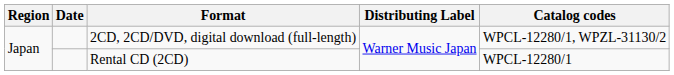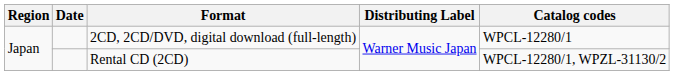 <table class="wikitable">
 <tr>
 <th>Region</th>
 <th>Date</th>
 <th>Format</th>
 <th>Distributing Label</th>
 <th>Catalog codes</th>
 </tr>
 <tr>
 <td rowspan="2">Japan</td>
 <td></td>
 <td>2CD, 2CD/DVD, digital download (full-length)</td>
 <td rowspan="2"><a href='#'>Warner Music Japan</a></td>
-<td>WPCL-12280/1, WPZL-31130/2</td>
+<td>WPCL-12280/1</td>
 </tr>
 <tr>
 <td></td>
 <td>Rental CD (2CD)</td>
-<td>WPCL-12280/1</td>
+<td>WPCL-12280/1, WPZL-31130/2</td>
 </tr>
 </table>
